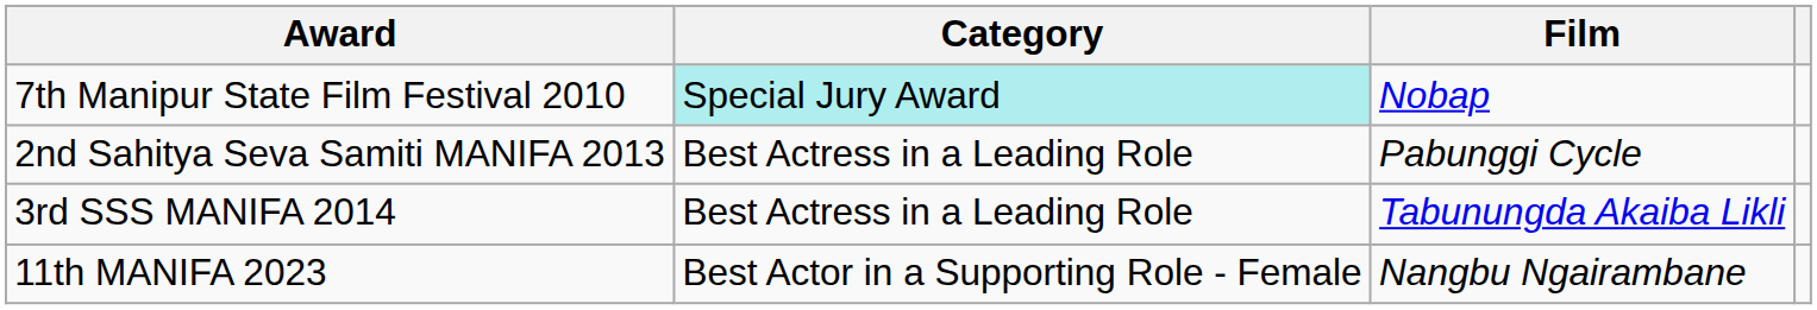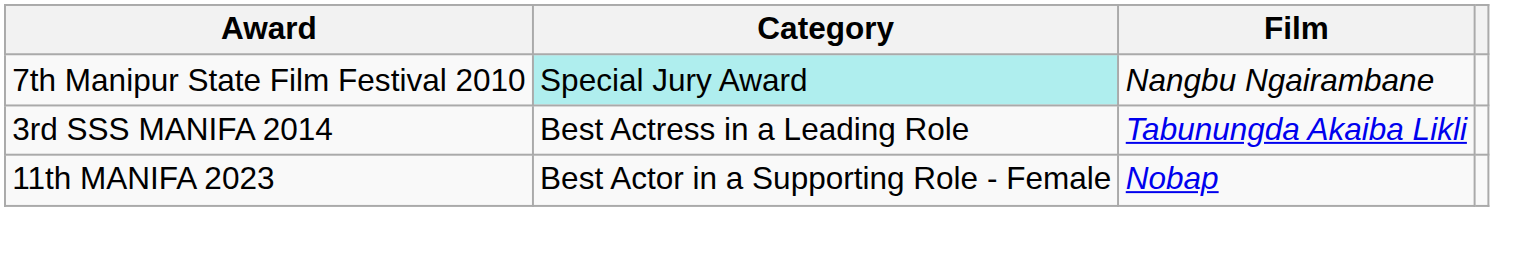 <table class="wikitable sortable">
 <tr>
 <th>Award</th>
 <th>Category</th>
 <th>Film</th>
 <th></th>
 </tr>
 <tr>
 <td>7th Manipur State Film Festival 2010</td>
 <td style="background: paleturquoise;">Special Jury Award</td>
-<td><em><a href='#'>Nobap</a></em></td>
-<td></td>
-</tr>
-<tr>
-<td>2nd Sahitya Seva Samiti MANIFA 2013</td>
-<td>Best Actress in a Leading Role</td>
-<td><em>Pabunggi Cycle</em></td>
+<td><em>Nangbu Ngairambane</em></td>
 <td></td>
 </tr>
 <tr>
 <td>3rd SSS MANIFA 2014</td>
 <td>Best Actress in a Leading Role</td>
 <td><em><a href='#'>Tabunungda Akaiba Likli</a></em></td>
 <td></td>
 </tr>
 <tr>
 <td>11th MANIFA 2023</td>
 <td>Best Actor in a Supporting Role - Female</td>
-<td><em>Nangbu Ngairambane</em></td>
+<td><em><a href='#'>Nobap</a></em></td>
 <td></td>
 </tr>
 </table>
